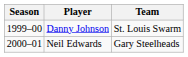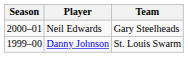 <table class="wikitable">
 <tr>
 <th>Season</th>
 <th>Player</th>
 <th>Team</th>
 </tr>
 <tr>
+<td>2000–01</td>
+<td>Neil Edwards</td>
+<td>Gary Steelheads</td>
+</tr>
+<tr>
 <td>1999–00</td>
 <td><a href='#'>Danny Johnson</a></td>
 <td>St. Louis Swarm</td>
 </tr>
-<tr>
-<td>2000–01</td>
-<td>Neil Edwards</td>
-<td>Gary Steelheads</td>
-</tr>
 </table>
